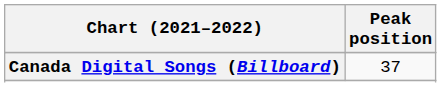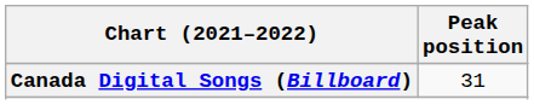 <table class="wikitable sortable plainrowheaders" style="text-align:center">
 <tr>
 <th scope="col">Chart (2021–2022)</th>
 <th scope="col">Peak<br>position</th>
 </tr>
 <tr>
 </tr>
 <tr>
 <th scope="row">Canada <a href='#'>Digital Songs</a> (<a href='#'><em>Billboard</em></a>)</th>
-<td>37</td>
+<td>31</td>
 </tr>
 <tr>
 </tr>
 <tr>
 </tr>
 <tr>
 </tr>
 </table>
